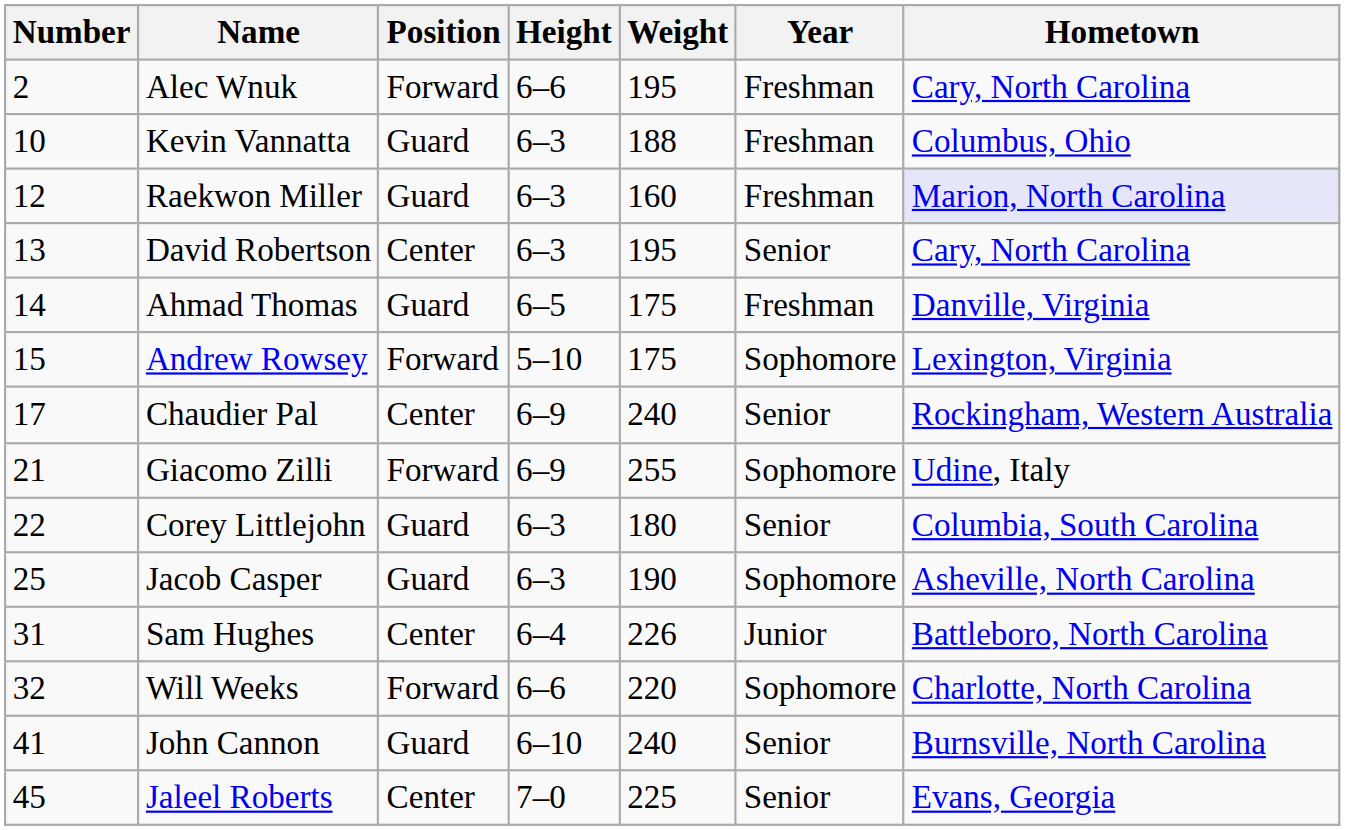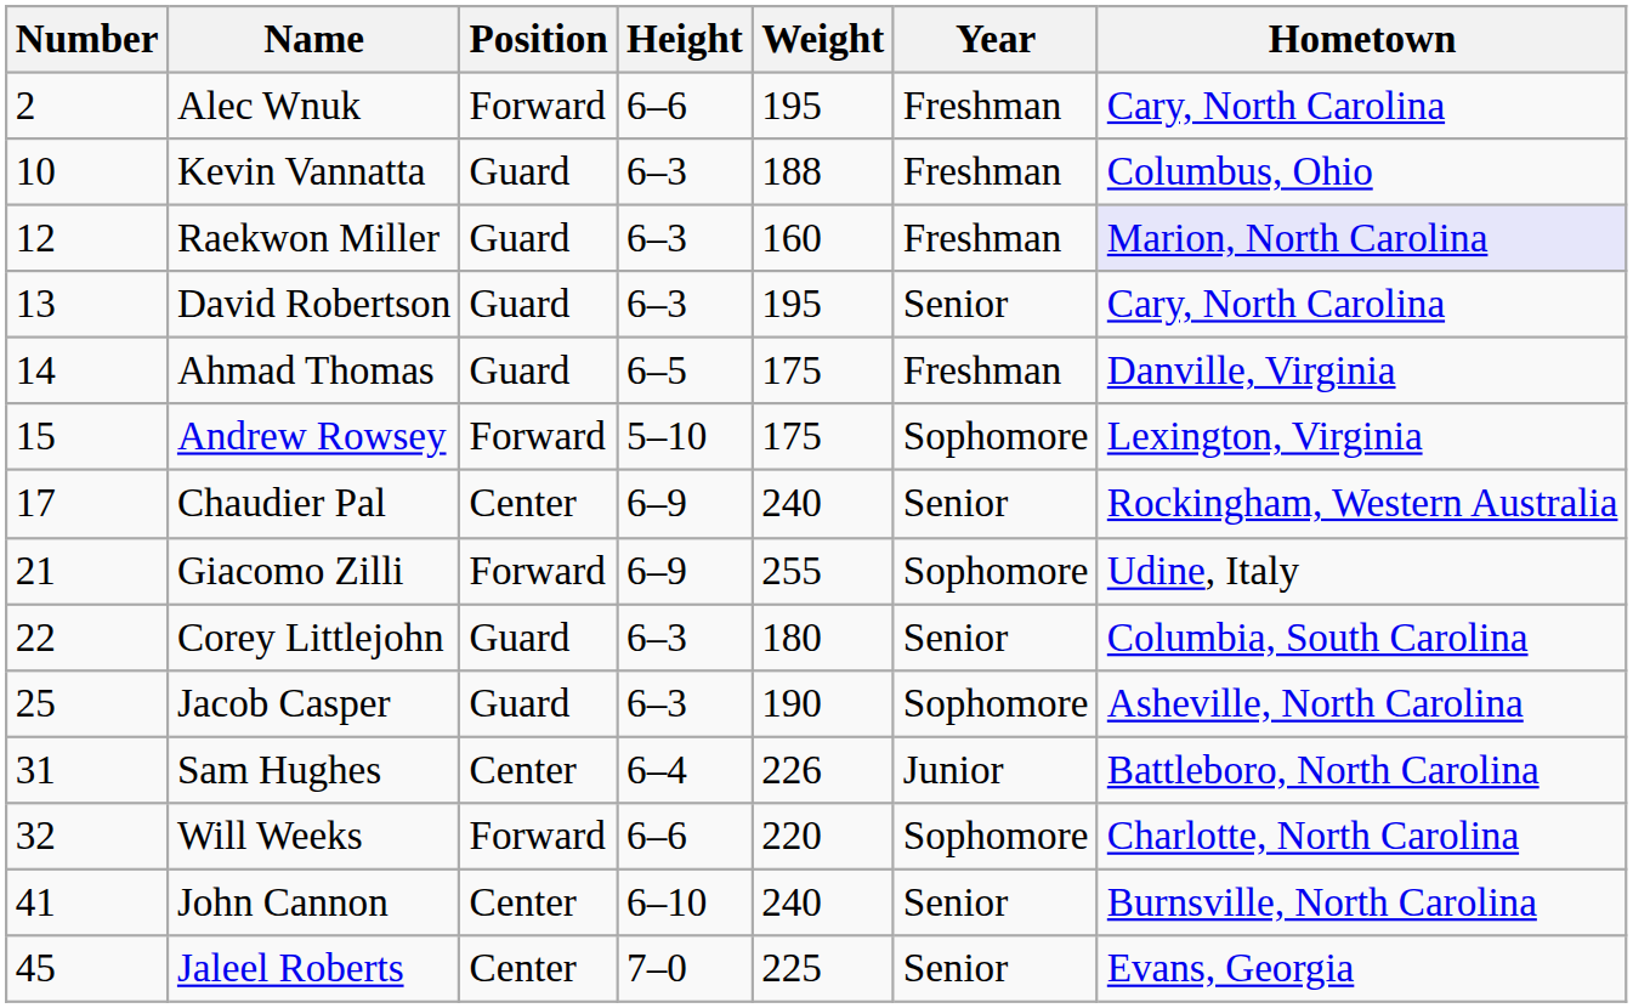 <table class="wikitable sortable" style="font-size: 95%;">
 <tr>
 <th>Number</th>
 <th>Name</th>
 <th>Position</th>
 <th>Height</th>
 <th>Weight</th>
 <th>Year</th>
 <th>Hometown</th>
 </tr>
 <tr>
 <td>2</td>
 <td>Alec Wnuk</td>
 <td>Forward</td>
 <td>6–6</td>
 <td>195</td>
 <td>Freshman</td>
 <td><a href='#'>Cary, North Carolina</a></td>
 </tr>
 <tr>
 <td>10</td>
 <td>Kevin Vannatta</td>
 <td>Guard</td>
 <td>6–3</td>
 <td>188</td>
 <td>Freshman</td>
 <td><a href='#'>Columbus, Ohio</a></td>
 </tr>
 <tr>
 <td>12</td>
 <td>Raekwon Miller</td>
 <td>Guard</td>
 <td>6–3</td>
 <td>160</td>
 <td>Freshman</td>
 <td style="background: lavender;"><a href='#'>Marion, North Carolina</a></td>
 </tr>
 <tr>
 <td>13</td>
 <td>David Robertson</td>
-<td>Center</td>
+<td>Guard</td>
 <td>6–3</td>
 <td>195</td>
 <td>Senior</td>
 <td><a href='#'>Cary, North Carolina</a></td>
 </tr>
 <tr>
 <td>14</td>
 <td>Ahmad Thomas</td>
 <td>Guard</td>
 <td>6–5</td>
 <td>175</td>
 <td>Freshman</td>
 <td><a href='#'>Danville, Virginia</a></td>
 </tr>
 <tr>
 <td>15</td>
 <td><a href='#'>Andrew Rowsey</a></td>
 <td>Forward</td>
 <td>5–10</td>
 <td>175</td>
 <td>Sophomore</td>
 <td><a href='#'>Lexington, Virginia</a></td>
 </tr>
 <tr>
 <td>17</td>
 <td>Chaudier Pal</td>
 <td>Center</td>
 <td>6–9</td>
 <td>240</td>
 <td>Senior</td>
 <td><a href='#'>Rockingham, Western Australia</a></td>
 </tr>
 <tr>
 <td>21</td>
 <td>Giacomo Zilli</td>
 <td>Forward</td>
 <td>6–9</td>
 <td>255</td>
 <td>Sophomore</td>
 <td><a href='#'>Udine</a>, Italy</td>
 </tr>
 <tr>
 <td>22</td>
 <td>Corey Littlejohn</td>
 <td>Guard</td>
 <td>6–3</td>
 <td>180</td>
 <td>Senior</td>
 <td><a href='#'>Columbia, South Carolina</a></td>
 </tr>
 <tr>
 <td>25</td>
 <td>Jacob Casper</td>
 <td>Guard</td>
 <td>6–3</td>
 <td>190</td>
 <td>Sophomore</td>
 <td><a href='#'>Asheville, North Carolina</a></td>
 </tr>
 <tr>
 <td>31</td>
 <td>Sam Hughes</td>
 <td>Center</td>
 <td>6–4</td>
 <td>226</td>
 <td>Junior</td>
 <td><a href='#'>Battleboro, North Carolina</a></td>
 </tr>
 <tr>
 <td>32</td>
 <td>Will Weeks</td>
 <td>Forward</td>
 <td>6–6</td>
 <td>220</td>
 <td>Sophomore</td>
 <td><a href='#'>Charlotte, North Carolina</a></td>
 </tr>
 <tr>
 <td>41</td>
 <td>John Cannon</td>
-<td>Guard</td>
+<td>Center</td>
 <td>6–10</td>
 <td>240</td>
 <td>Senior</td>
 <td><a href='#'>Burnsville, North Carolina</a></td>
 </tr>
 <tr>
 <td>45</td>
 <td><a href='#'>Jaleel Roberts</a></td>
 <td>Center</td>
 <td>7–0</td>
 <td>225</td>
 <td>Senior</td>
 <td><a href='#'>Evans, Georgia</a></td>
 </tr>
 </table>
